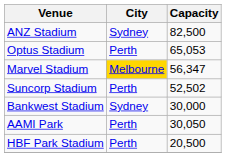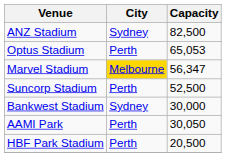 <table class="wikitable sortable">
 <tr>
 <th>Venue</th>
 <th>City</th>
 <th>Capacity</th>
 </tr>
 <tr>
 <td><a href='#'>ANZ Stadium</a></td>
 <td><a href='#'>Sydney</a></td>
 <td>82,500</td>
 </tr>
 <tr>
 <td><a href='#'>Optus Stadium</a></td>
 <td><a href='#'>Perth</a></td>
 <td>65,053</td>
 </tr>
 <tr>
 <td><a href='#'>Marvel Stadium</a></td>
 <td style="background: gold;"><a href='#'>Melbourne</a></td>
 <td>56,347</td>
 </tr>
 <tr>
 <td><a href='#'>Suncorp Stadium</a></td>
 <td><a href='#'>Perth</a></td>
-<td>52,502</td>
+<td>52,500</td>
 </tr>
 <tr>
 <td><a href='#'>Bankwest Stadium</a></td>
 <td><a href='#'>Sydney</a></td>
 <td>30,000</td>
 </tr>
 <tr>
 <td><a href='#'>AAMI Park</a></td>
 <td><a href='#'>Perth</a></td>
 <td>30,050</td>
 </tr>
 <tr>
 <td><a href='#'>HBF Park Stadium</a></td>
 <td><a href='#'>Perth</a></td>
 <td>20,500</td>
 </tr>
 <tr>
 </tr>
 </table>
